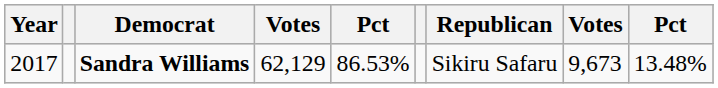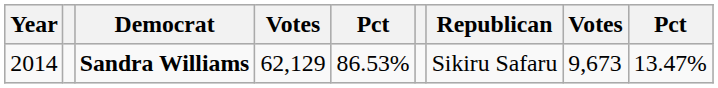 <table class="wikitable" style="font-size:95%">
 <tr>
 <th>Year</th>
 <th></th>
 <th>Democrat</th>
 <th>Votes</th>
 <th>Pct</th>
 <th></th>
 <th>Republican</th>
 <th>Votes</th>
 <th>Pct</th>
 </tr>
 <tr>
-<td>2017</td>
+<td>2014</td>
 <td></td>
 <td><strong>Sandra Williams</strong></td>
 <td>62,129</td>
 <td>86.53%</td>
 <td></td>
 <td>Sikiru Safaru</td>
 <td>9,673</td>
-<td>13.48%</td>
+<td>13.47%</td>
 </tr>
 </table>
